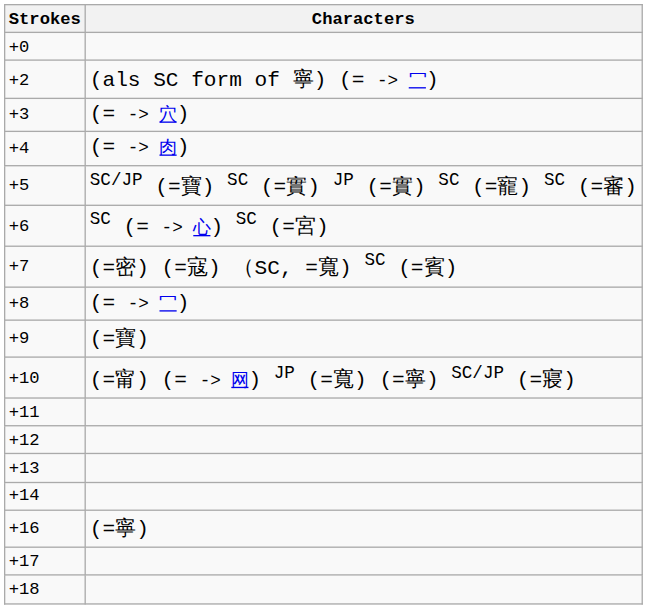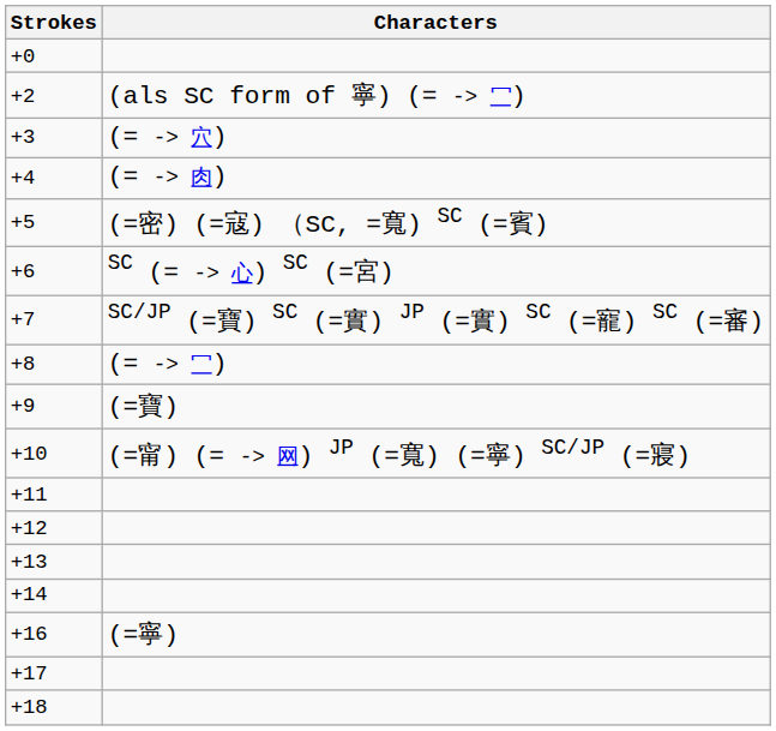 <table class="wikitable">
 <tr>
 <th>Strokes</th>
 <th>Characters</th>
 </tr>
 <tr --->
 <td>+0</td>
 <td style="font-size: large;"></td>
 </tr>
 <tr --->
 <td>+2</td>
 <td style="font-size: large;"> (als SC form of 寧)  (= <small>-> <a href='#'>冖</a></small>)  </td>
 </tr>
 <tr --->
 <td>+3</td>
 <td style="font-size: large;">  (= <small>-> <a href='#'>穴</a></small>)   </td>
 </tr>
 <tr --->
 <td>+4</td>
 <td style="font-size: large;">    (= <small>-> <a href='#'>肉</a></small>)     </td>
 </tr>
 <tr --->
 <td>+5</td>
-<td style="font-size: large;">          <sup>SC/JP</sup> (=寶) <sup>SC</sup> (=實) <sup>JP</sup> (=實) <sup>SC</sup> (=寵) <sup>SC</sup> (=審)</td>
+<td style="font-size: large;">                 (=密)  (=寇)  （SC, =寬) <sup>SC</sup> (=賓)</td>
 </tr>
 <tr --->
 <td>+6</td>
 <td style="font-size: large;">       <sup>SC</sup> (= <small>-> <a href='#'>心</a></small>) <sup>SC</sup> (=宮)</td>
 </tr>
 <tr --->
 <td>+7</td>
-<td style="font-size: large;">                 (=密)  (=寇)  （SC, =寬) <sup>SC</sup> (=賓)</td>
+<td style="font-size: large;">          <sup>SC/JP</sup> (=寶) <sup>SC</sup> (=實) <sup>JP</sup> (=實) <sup>SC</sup> (=寵) <sup>SC</sup> (=審)</td>
 </tr>
 <tr --->
 <td>+8</td>
 <td style="font-size: large;">     (= <small>-> <a href='#'>冖</a></small>)     </td>
 </tr>
 <tr --->
 <td>+9</td>
 <td style="font-size: large;"> (=寶)  </td>
 </tr>
 <tr --->
 <td>+10</td>
 <td style="font-size: large;">  (=甯)  (= <small>-> <a href='#'>网</a></small>)   <sup>JP</sup> (=寬)  (=寧) <sup>SC/JP</sup> (=寢)</td>
 </tr>
 <tr --->
 <td>+11</td>
 <td style="font-size: large;">          </td>
 </tr>
 <tr --->
 <td>+12</td>
 <td style="font-size: large;">     </td>
 </tr>
 <tr --->
 <td>+13</td>
 <td style="font-size: large;"> </td>
 </tr>
 <tr --->
 <td>+14</td>
 <td style="font-size: large;"> </td>
 </tr>
 <tr --->
 <td>+16</td>
 <td style="font-size: large;">            (=寧)</td>
 </tr>
 <tr --->
 <td>+17</td>
 <td style="font-size: large;"></td>
 </tr>
 <tr --->
 <td>+18</td>
 <td style="font-size: large;"></td>
 </tr>
 </table>
